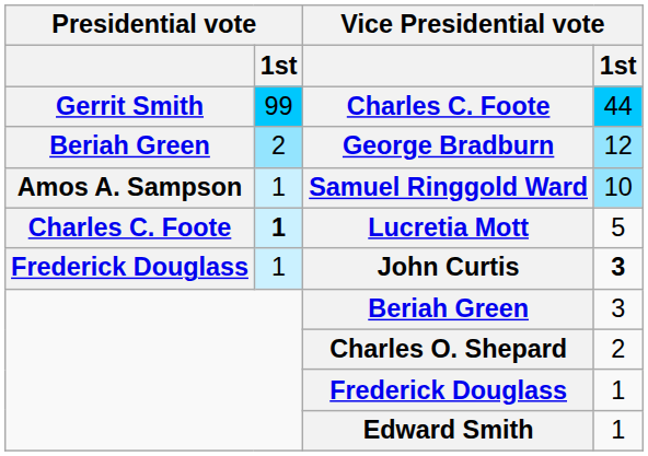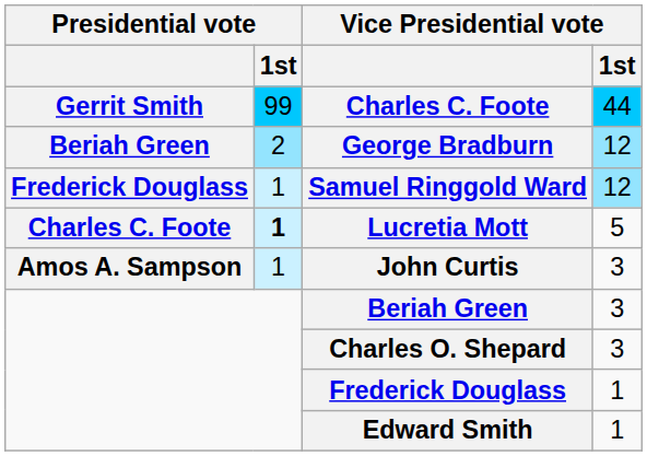 <table class="wikitable" style="text-align:center">
 <tr>
 <th colspan=2>Presidential vote</th>
 <th colspan=2>Vice Presidential vote</th>
 </tr>
 <tr>
 <th></th>
 <th>1st</th>
 <th></th>
 <th>1st</th>
 </tr>
 <tr>
 <th><a href='#'>Gerrit Smith</a></th>
 <td style="background:#00c7fd;">99</td>
 <th><a href='#'>Charles C. Foote</a></th>
 <td style="background:#00c7fd;">44</td>
 </tr>
 <tr>
 <th><a href='#'>Beriah Green</a></th>
 <td style="background:#94e4fe;">2</td>
 <th><a href='#'>George Bradburn</a></th>
 <td style="background:#94e4fe;">12</td>
 </tr>
 <tr>
-<th>Amos A. Sampson</th>
+<th><a href='#'>Frederick Douglass</a></th>
 <td style="background:#cbf1ff;">1</td>
 <th><a href='#'>Samuel Ringgold Ward</a></th>
-<td style="background:#94e4fe;">10</td>
+<td style="background:#94e4fe;">12</td>
 </tr>
 <tr>
 <th><a href='#'>Charles C. Foote</a></th>
 <td style="background:#cbf1ff;"><strong>1</strong></td>
 <th><a href='#'>Lucretia Mott</a></th>
 <td>5</td>
 </tr>
 <tr>
-<th><a href='#'>Frederick Douglass</a></th>
+<th>Amos A. Sampson</th>
 <td style="background:#cbf1ff;">1</td>
 <th>John Curtis</th>
-<td><strong>3</strong></td>
+<td>3</td>
 </tr>
 <tr>
 <td colspan=2 rowspan=4></td>
 <th><a href='#'>Beriah Green</a></th>
 <td>3</td>
 </tr>
 <tr>
 <th>Charles O. Shepard</th>
-<td>2</td>
+<td>3</td>
 </tr>
 <tr>
 <th><a href='#'>Frederick Douglass</a></th>
 <td>1</td>
 </tr>
 <tr>
 <th>Edward Smith</th>
 <td>1</td>
 </tr>
 </table>
